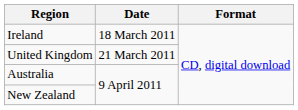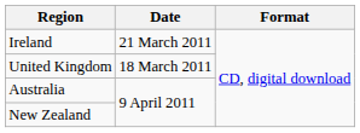 <table class="wikitable">
 <tr>
 <th>Region</th>
 <th>Date</th>
 <th>Format</th>
 </tr>
 <tr>
 <td>Ireland</td>
-<td>18 March 2011</td>
+<td>21 March 2011</td>
 <td rowspan="4"><a href='#'>CD</a>, <a href='#'>digital download</a></td>
 </tr>
 <tr>
 <td>United Kingdom</td>
-<td>21 March 2011</td>
+<td>18 March 2011</td>
 </tr>
 <tr>
 <td>Australia</td>
 <td rowspan="2">9 April 2011</td>
 </tr>
 <tr>
 <td>New Zealand</td>
 </tr>
 </table>
